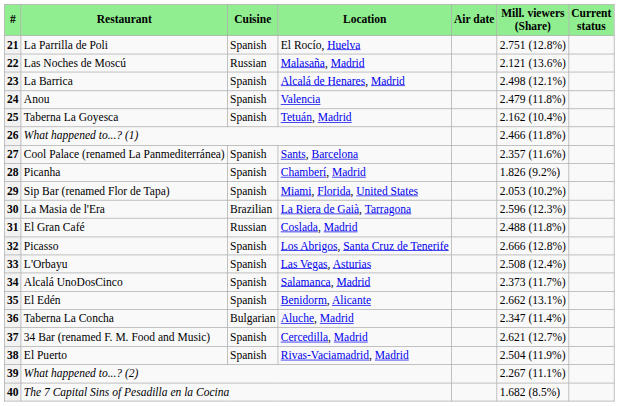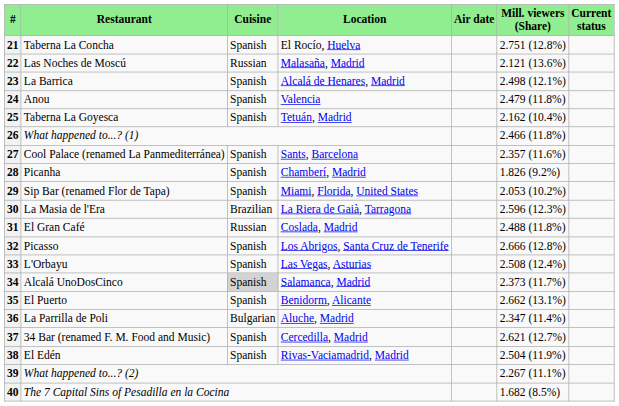 <table class=wikitable>
 <tr style="background:LightGreen">
 <td align=center><strong>#</strong></td>
 <td align=center><strong>Restaurant</strong></td>
 <td align=center><strong>Cuisine</strong></td>
 <td align=center><strong>Location</strong></td>
 <td align=center><strong>Air date</strong></td>
 <td align=center><strong>Mill. viewers<br>(Share)</strong></td>
 <td align=center><strong>Current<br>status</strong></td>
 </tr>
 <tr>
 <th>21</th>
-<td>La Parrilla de Poli</td>
+<td>Taberna La Concha</td>
 <td>Spanish</td>
 <td>El Rocío, <a href='#'>Huelva</a></td>
 <td></td>
 <td>2.751 (12.8%)</td>
 <td></td>
 </tr>
 <tr>
 <th>22</th>
 <td>Las Noches de Moscú</td>
 <td>Russian</td>
 <td><a href='#'>Malasaña</a>, <a href='#'>Madrid</a></td>
 <td></td>
 <td>2.121 (13.6%)</td>
 <td></td>
 </tr>
 <tr>
 <th>23</th>
 <td>La Barrica</td>
 <td>Spanish</td>
 <td><a href='#'>Alcalá de Henares</a>, <a href='#'>Madrid</a></td>
 <td></td>
 <td>2.498 (12.1%)</td>
 <td></td>
 </tr>
 <tr>
 <th>24</th>
 <td>Anou</td>
 <td>Spanish</td>
 <td><a href='#'>Valencia</a></td>
 <td></td>
 <td>2.479 (11.8%)</td>
 <td></td>
 </tr>
 <tr>
 <th>25</th>
 <td>Taberna La Goyesca</td>
 <td>Spanish</td>
 <td><a href='#'>Tetuán</a>, <a href='#'>Madrid</a></td>
 <td></td>
 <td>2.162 (10.4%)</td>
 <td></td>
 </tr>
 <tr>
 <th>26</th>
 <td colspan=3><em>What happened to...? (1)</em> </td>
 <td></td>
 <td>2.466 (11.8%)</td>
 <td></td>
 </tr>
 <tr>
 <th>27</th>
 <td>Cool Palace (renamed La Panmediterránea)</td>
 <td>Spanish</td>
 <td><a href='#'>Sants</a>, <a href='#'>Barcelona</a></td>
 <td></td>
 <td>2.357 (11.6%)</td>
 <td></td>
 </tr>
 <tr>
 <th>28</th>
 <td>Picanha</td>
 <td>Spanish</td>
 <td><a href='#'>Chamberí</a>, <a href='#'>Madrid</a></td>
 <td></td>
 <td>1.826 (9.2%)</td>
 <td></td>
 </tr>
 <tr>
 <th>29</th>
 <td>Sip Bar (renamed Flor de Tapa)</td>
 <td>Spanish</td>
 <td><a href='#'>Miami</a>, <a href='#'>Florida</a>, <a href='#'>United States</a></td>
 <td></td>
 <td>2.053 (10.2%)</td>
 <td></td>
 </tr>
 <tr>
 <th>30</th>
 <td>La Masia de l'Era</td>
 <td>Brazilian</td>
 <td><a href='#'>La Riera de Gaià</a>, <a href='#'>Tarragona</a></td>
 <td></td>
 <td>2.596 (12.3%)</td>
 <td></td>
 </tr>
 <tr>
 <th>31</th>
 <td>El Gran Café</td>
 <td>Russian</td>
 <td><a href='#'>Coslada</a>, <a href='#'>Madrid</a></td>
 <td></td>
 <td>2.488 (11.8%)</td>
 <td></td>
 </tr>
 <tr>
 <th>32</th>
 <td>Picasso</td>
 <td>Spanish</td>
 <td><a href='#'>Los Abrigos</a>, <a href='#'>Santa Cruz de Tenerife</a></td>
 <td></td>
 <td>2.666 (12.8%)</td>
 <td></td>
 </tr>
 <tr>
 <th>33</th>
 <td>L'Orbayu</td>
 <td>Spanish</td>
 <td><a href='#'>Las Vegas</a>, <a href='#'>Asturias</a></td>
 <td></td>
 <td>2.508 (12.4%)</td>
 <td></td>
 </tr>
 <tr>
 <th>34</th>
 <td>Alcalá UnoDosCinco</td>
-<td>Spanish</td>
+<td style="background: lightgrey;">Spanish</td>
 <td><a href='#'>Salamanca</a>, <a href='#'>Madrid</a></td>
 <td></td>
 <td>2.373 (11.7%)</td>
 <td></td>
 </tr>
 <tr>
 <th>35</th>
-<td>El Edén</td>
+<td>El Puerto</td>
 <td>Spanish</td>
 <td><a href='#'>Benidorm</a>, <a href='#'>Alicante</a></td>
 <td></td>
 <td>2.662 (13.1%)</td>
 <td></td>
 </tr>
 <tr>
 <th>36</th>
-<td>Taberna La Concha</td>
+<td>La Parrilla de Poli</td>
 <td>Bulgarian</td>
 <td><a href='#'>Aluche</a>, <a href='#'>Madrid</a></td>
 <td></td>
 <td>2.347 (11.4%)</td>
 <td></td>
 </tr>
 <tr>
 <th>37</th>
 <td>34 Bar (renamed F. M. Food and Music)</td>
 <td>Spanish</td>
 <td><a href='#'>Cercedilla</a>, <a href='#'>Madrid</a></td>
 <td></td>
 <td>2.621 (12.7%)</td>
 <td></td>
 </tr>
 <tr>
 <th>38</th>
-<td>El Puerto</td>
+<td>El Edén</td>
 <td>Spanish</td>
 <td><a href='#'>Rivas-Vaciamadrid</a>, <a href='#'>Madrid</a></td>
 <td></td>
 <td>2.504 (11.9%)</td>
 <td></td>
 </tr>
 <tr>
 <th>39</th>
 <td colspan=3><em>What happened to...? (2)</em> </td>
 <td></td>
 <td>2.267 (11.1%)</td>
 <td></td>
 </tr>
 <tr>
 <th>40</th>
 <td colspan=3><em>The 7 Capital Sins of Pesadilla en la Cocina</em></td>
 <td></td>
 <td>1.682 (8.5%)</td>
 <td></td>
 </tr>
 </table>
